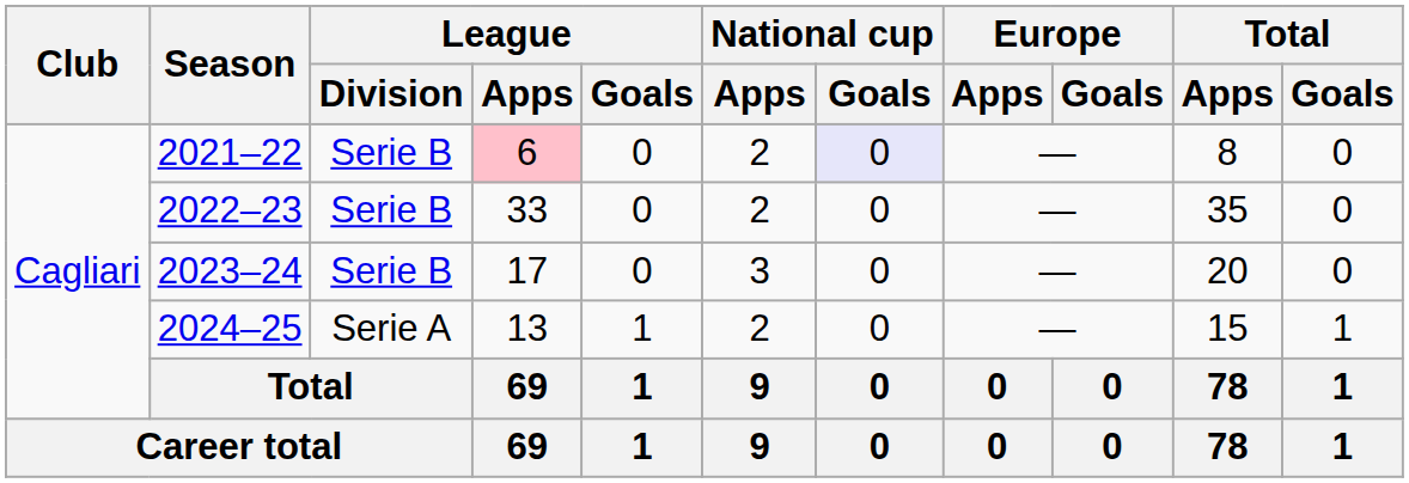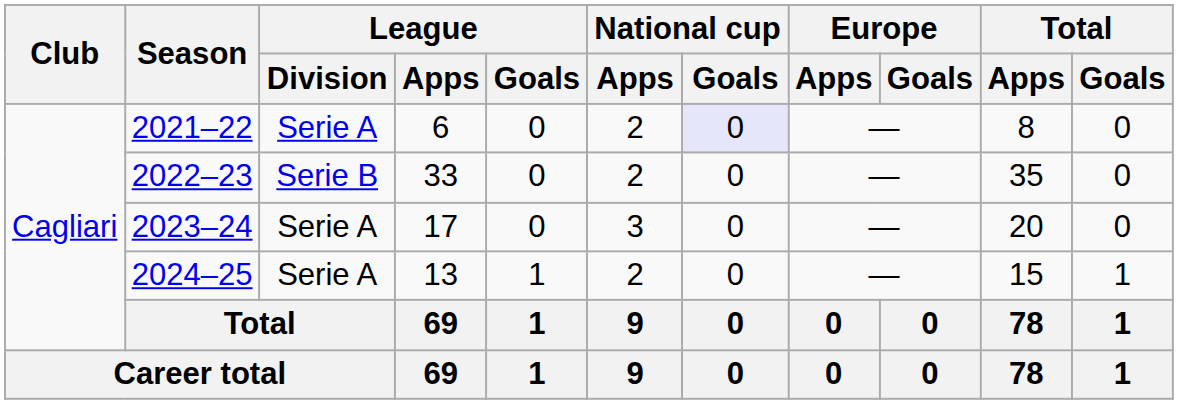 <table class="wikitable" style="text-align:center">
 <tr>
 <th rowspan="2">Club</th>
 <th rowspan="2">Season</th>
 <th colspan="3">League</th>
 <th colspan="2">National cup</th>
 <th colspan="2">Europe</th>
 <th colspan="2">Total</th>
 </tr>
 <tr>
 <th>Division</th>
 <th>Apps</th>
 <th>Goals</th>
 <th>Apps</th>
 <th>Goals</th>
 <th>Apps</th>
 <th>Goals</th>
 <th>Apps</th>
 <th>Goals</th>
 </tr>
 <tr>
 <td rowspan="5"><a href='#'>Cagliari</a></td>
 <td><a href='#'>2021–22</a></td>
-<td><a href='#'>Serie B</a></td>
-<td style="background: pink;">6</td>
+<td><a href='#'>Serie A</a></td>
+<td>6</td>
 <td>0</td>
 <td>2</td>
 <td style="background: lavender;">0</td>
 <td colspan="2">—</td>
 <td>8</td>
 <td>0</td>
 </tr>
 <tr>
 <td><a href='#'>2022–23</a></td>
 <td><a href='#'>Serie B</a></td>
 <td>33</td>
 <td>0</td>
 <td>2</td>
 <td>0</td>
 <td colspan="2">—</td>
 <td>35</td>
 <td>0</td>
 </tr>
 <tr>
 <td><a href='#'>2023–24</a></td>
-<td><a href='#'>Serie B</a></td>
+<td>Serie A</td>
 <td>17</td>
 <td>0</td>
 <td>3</td>
 <td>0</td>
 <td colspan="2">—</td>
 <td>20</td>
 <td>0</td>
 </tr>
 <tr>
 <td><a href='#'>2024–25</a></td>
 <td>Serie A</td>
 <td>13</td>
 <td>1</td>
 <td>2</td>
 <td>0</td>
 <td colspan="2">—</td>
 <td>15</td>
 <td>1</td>
 </tr>
 <tr>
 <th colspan="2">Total</th>
 <th>69</th>
 <th>1</th>
 <th>9</th>
 <th>0</th>
 <th>0</th>
 <th>0</th>
 <th>78</th>
 <th>1</th>
 </tr>
 <tr>
 <th colspan="3">Career total</th>
 <th>69</th>
 <th>1</th>
 <th>9</th>
 <th>0</th>
 <th>0</th>
 <th>0</th>
 <th>78</th>
 <th>1</th>
 </tr>
 </table>
